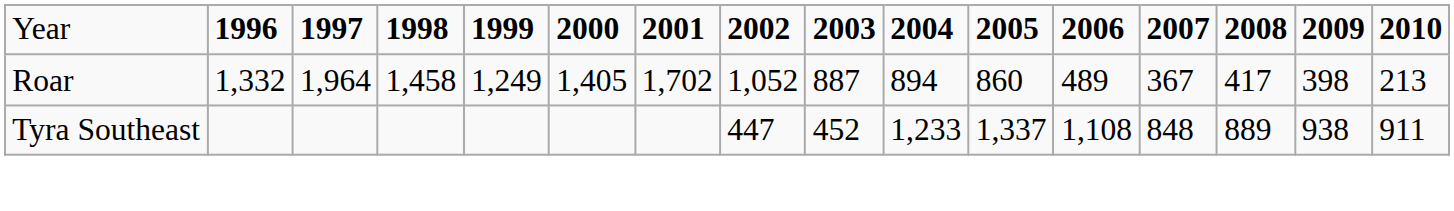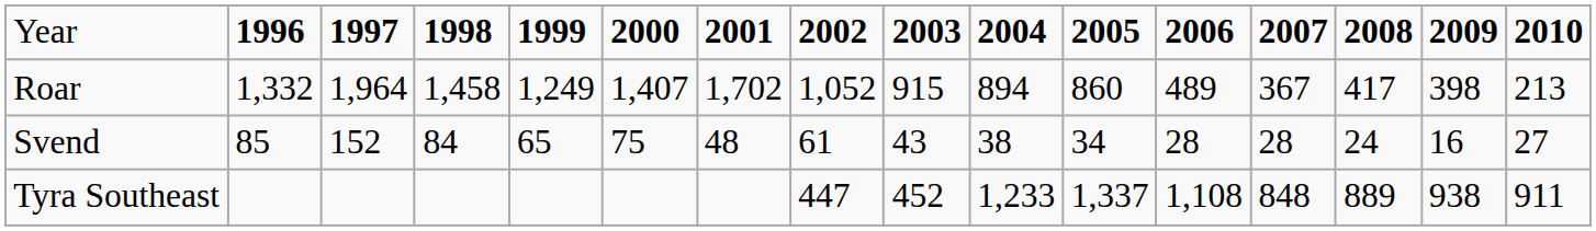 <table class="wikitable">
 <tr>
 <td>Year</td>
 <td><strong>1996</strong></td>
 <td><strong>1997</strong></td>
 <td><strong>1998</strong></td>
 <td><strong>1999</strong></td>
 <td><strong>2000</strong></td>
 <td><strong>2001</strong></td>
 <td><strong>2002</strong></td>
 <td><strong>2003</strong></td>
 <td><strong>2004</strong></td>
 <td><strong>2005</strong></td>
 <td><strong>2006</strong></td>
 <td><strong>2007</strong></td>
 <td><strong>2008</strong></td>
 <td><strong>2009</strong></td>
 <td><strong>2010</strong></td>
 </tr>
 <tr>
 <td>Roar</td>
 <td>1,332</td>
 <td>1,964</td>
 <td>1,458</td>
 <td>1,249</td>
-<td>1,405</td>
+<td>1,407</td>
 <td>1,702</td>
 <td>1,052</td>
-<td>887</td>
+<td>915</td>
 <td>894</td>
 <td>860</td>
 <td>489</td>
 <td>367</td>
 <td>417</td>
 <td>398</td>
 <td>213</td>
+</tr>
+<tr>
+<td>Svend</td>
+<td>85</td>
+<td>152</td>
+<td>84</td>
+<td>65</td>
+<td>75</td>
+<td>48</td>
+<td>61</td>
+<td>43</td>
+<td>38</td>
+<td>34</td>
+<td>28</td>
+<td>28</td>
+<td>24</td>
+<td>16</td>
+<td>27</td>
 </tr>
 <tr>
 <td>Tyra  Southeast</td>
 <td></td>
 <td></td>
 <td></td>
 <td></td>
 <td></td>
 <td></td>
 <td>447</td>
 <td>452</td>
 <td>1,233</td>
 <td>1,337</td>
 <td>1,108</td>
 <td>848</td>
 <td>889</td>
 <td>938</td>
 <td>911</td>
 </tr>
 </table>
